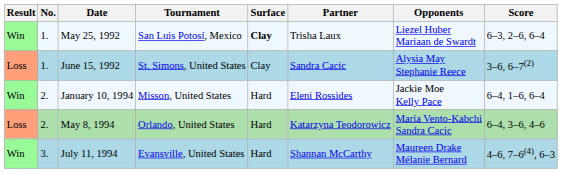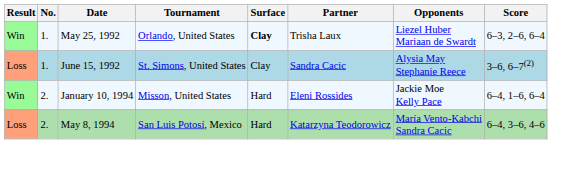 <table class="sortable wikitable" style=font-size:97%>
 <tr>
 <th>Result</th>
 <th>No.</th>
 <th>Date</th>
 <th>Tournament</th>
 <th>Surface</th>
 <th>Partner</th>
 <th>Opponents</th>
 <th>Score</th>
 </tr>
 <tr style="background:#f0f8ff;">
 <td style="background:#98fb98;">Win</td>
 <td>1.</td>
 <td>May 25, 1992</td>
-<td><a href='#'>San Luis Potosí</a>, Mexico</td>
+<td><a href='#'>Orlando</a>, United States</td>
 <td><strong>Clay</strong></td>
 <td> Trisha Laux</td>
 <td> <a href='#'>Liezel Huber</a> <br>  <a href='#'>Mariaan de Swardt</a></td>
 <td>6–3, 2–6, 6–4</td>
 </tr>
 <tr bgcolor="lightblue">
 <td style="background:#ffa07a;">Loss</td>
 <td>1.</td>
 <td>June 15, 1992</td>
 <td><a href='#'>St. Simons</a>, United States</td>
 <td>Clay</td>
 <td> <a href='#'>Sandra Cacic</a></td>
 <td> <a href='#'>Alysia May</a> <br>  <a href='#'>Stephanie Reece</a></td>
 <td>3–6, 6–7<sup>(2)</sup></td>
 </tr>
 <tr style="background:#f0f8ff;">
 <td style="background:#98fb98;">Win</td>
 <td>2.</td>
 <td>January 10, 1994</td>
 <td><a href='#'>Misson</a>, United States</td>
 <td>Hard</td>
 <td> <a href='#'>Eleni Rossides</a></td>
 <td> Jackie Moe <br>  <a href='#'>Kelly Pace</a></td>
 <td>6–4, 1–6, 6–4</td>
 </tr>
 <tr style="background:#addfad;">
 <td style="background:#ffa07a;">Loss</td>
 <td>2.</td>
 <td>May 8, 1994</td>
-<td><a href='#'>Orlando</a>, United States</td>
+<td><a href='#'>San Luis Potosí</a>, Mexico</td>
 <td>Hard</td>
 <td> <a href='#'>Katarzyna Teodorowicz</a></td>
 <td> <a href='#'>María Vento-Kabchi</a> <br>  <a href='#'>Sandra Cacic</a></td>
 <td>6–4, 3–6, 4–6</td>
 </tr>
-<tr bgcolor="lightblue">
-<td style="background:#98fb98;">Win</td>
-<td>3.</td>
-<td>July 11, 1994</td>
-<td><a href='#'>Evansville</a>, United States</td>
-<td>Hard</td>
-<td> <a href='#'>Shannan McCarthy</a></td>
-<td> <a href='#'>Maureen Drake</a> <br>  <a href='#'>Mélanie Bernard</a></td>
-<td>4–6, 7–6<sup>(4)</sup>, 6–3</td>
-</tr>
 </table>
